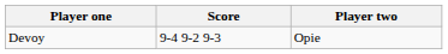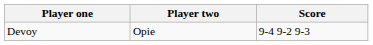 <table class="wikitable">
 <tr>
 <th width=170>Player one</th>
+<th width=170>Player two</th>
 <th width=150>Score</th>
-<th width=170>Player two</th>
 </tr>
 <tr>
 <td> Devoy</td>
+<td> Opie</td>
 <td>9-4 9-2 9-3</td>
-<td> Opie</td>
 </tr>
 </table>
